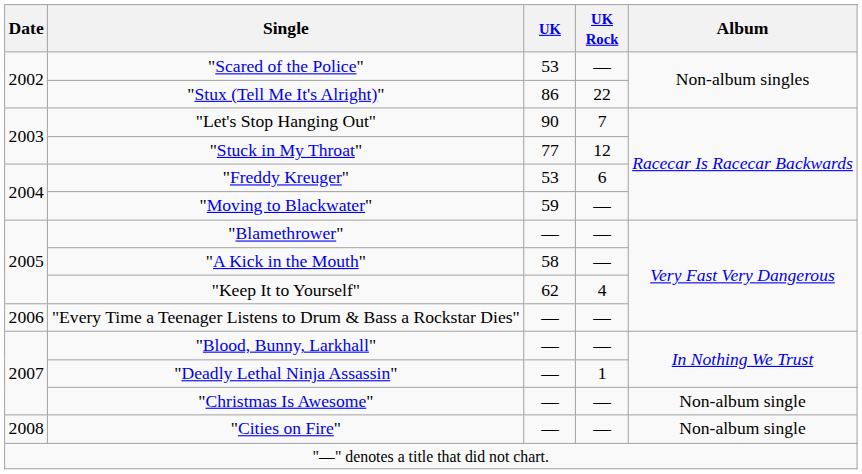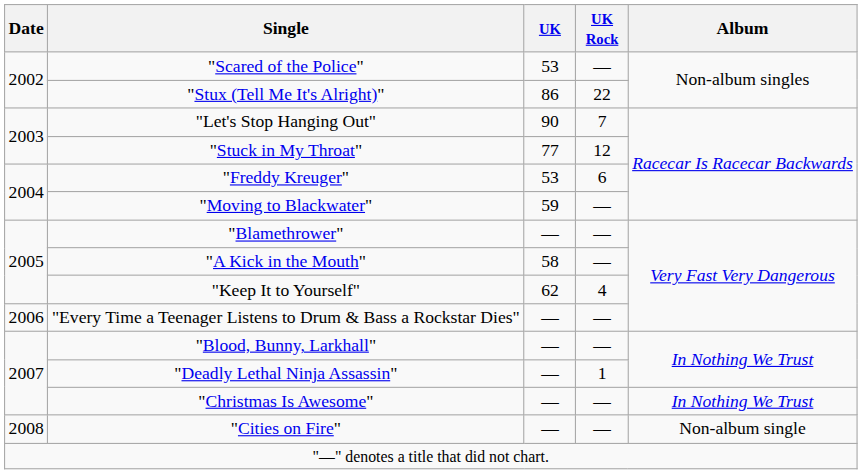 <table class="wikitable" style="text-align:center;">
 <tr>
 <th>Date</th>
 <th>Single</th>
 <th width="40"><small><a href='#'>UK</a></small><br></th>
 <th width="40"><small><a href='#'>UK Rock</a></small><br></th>
 <th>Album</th>
 </tr>
 <tr>
 <td rowspan="2">2002</td>
 <td>"<a href='#'>Scared of the Police</a>"</td>
 <td>53</td>
 <td>—</td>
 <td rowspan="2">Non-album singles</td>
 </tr>
 <tr>
 <td>"<a href='#'>Stux (Tell Me It's Alright)</a>"</td>
 <td>86</td>
 <td>22</td>
 </tr>
 <tr>
 <td rowspan="2">2003</td>
 <td>"Let's Stop Hanging Out"</td>
 <td>90</td>
 <td>7</td>
 <td rowspan="4"><em><a href='#'>Racecar Is Racecar Backwards</a></em></td>
 </tr>
 <tr>
 <td>"<a href='#'>Stuck in My Throat</a>"</td>
 <td>77</td>
 <td>12</td>
 </tr>
 <tr>
 <td rowspan="2">2004</td>
 <td>"<a href='#'>Freddy Kreuger</a>"</td>
 <td>53</td>
 <td>6</td>
 </tr>
 <tr>
 <td>"<a href='#'>Moving to Blackwater</a>"</td>
 <td>59</td>
 <td>—</td>
 </tr>
 <tr>
 <td rowspan="3">2005</td>
 <td>"<a href='#'>Blamethrower</a>"</td>
 <td>—</td>
 <td>—</td>
 <td rowspan="4"><em><a href='#'>Very Fast Very Dangerous</a></em></td>
 </tr>
 <tr>
 <td>"<a href='#'>A Kick in the Mouth</a>"</td>
 <td>58</td>
 <td>—</td>
 </tr>
 <tr>
 <td>"Keep It to Yourself"</td>
 <td>62</td>
 <td>4</td>
 </tr>
 <tr>
 <td>2006</td>
 <td>"Every Time a Teenager Listens to Drum & Bass a Rockstar Dies"</td>
 <td>—</td>
 <td>—</td>
 </tr>
 <tr>
 <td rowspan="3">2007</td>
 <td>"<a href='#'>Blood, Bunny, Larkhall</a>"</td>
 <td>—</td>
 <td>—</td>
 <td rowspan="2"><em><a href='#'>In Nothing We Trust</a></em></td>
 </tr>
 <tr>
 <td>"<a href='#'>Deadly Lethal Ninja Assassin</a>"</td>
 <td>—</td>
 <td>1</td>
 </tr>
 <tr>
 <td>"<a href='#'>Christmas Is Awesome</a>"</td>
 <td>—</td>
 <td>—</td>
-<td>Non-album single</td>
+<td><em><a href='#'>In Nothing We Trust</a></em></td>
 </tr>
 <tr>
 <td>2008</td>
 <td>"<a href='#'>Cities on Fire</a>"</td>
 <td>—</td>
 <td>—</td>
 <td>Non-album single</td>
 </tr>
 <tr>
 <td colspan="6" style="font-size:90%">"—" denotes a title that did not chart.</td>
 </tr>
 </table>
